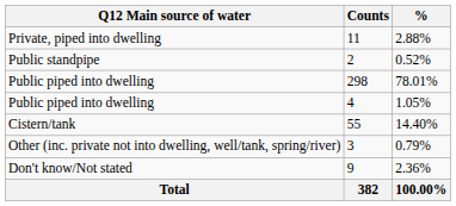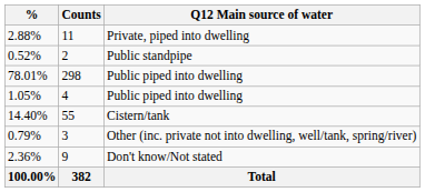 <table class="wikitable sortable">
 <tr>
+<th>%</th>
+<th>Counts</th>
 <th>Q12 Main source of water</th>
-<th>Counts</th>
-<th>%</th>
 </tr>
 <tr>
+<td>2.88%</td>
+<td>11</td>
 <td>Private, piped into dwelling</td>
-<td>11</td>
-<td>2.88%</td>
 </tr>
 <tr>
+<td>0.52%</td>
+<td>2</td>
 <td>Public standpipe</td>
-<td>2</td>
-<td>0.52%</td>
 </tr>
 <tr>
+<td>78.01%</td>
+<td>298</td>
 <td>Public piped into dwelling</td>
-<td>298</td>
-<td>78.01%</td>
 </tr>
 <tr>
+<td>1.05%</td>
+<td>4</td>
 <td>Public piped into dwelling</td>
-<td>4</td>
-<td>1.05%</td>
 </tr>
 <tr>
+<td>14.40%</td>
+<td>55</td>
 <td>Cistern/tank</td>
-<td>55</td>
-<td>14.40%</td>
 </tr>
 <tr>
+<td>0.79%</td>
+<td>3</td>
 <td>Other (inc. private not into dwelling, well/tank, spring/river)</td>
-<td>3</td>
-<td>0.79%</td>
 </tr>
 <tr>
+<td>2.36%</td>
+<td>9</td>
 <td>Don't know/Not stated</td>
-<td>9</td>
-<td>2.36%</td>
 </tr>
 <tr>
+<th>100.00%</th>
+<th>382</th>
 <th>Total</th>
-<th>382</th>
-<th>100.00%</th>
 </tr>
 </table>
